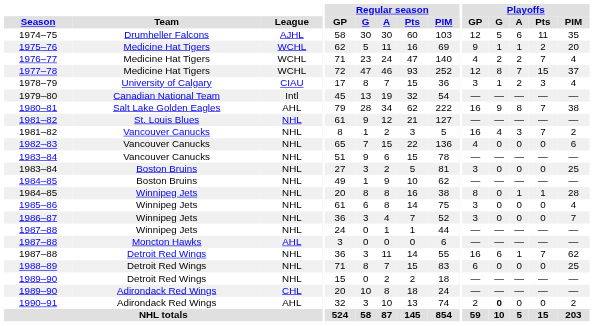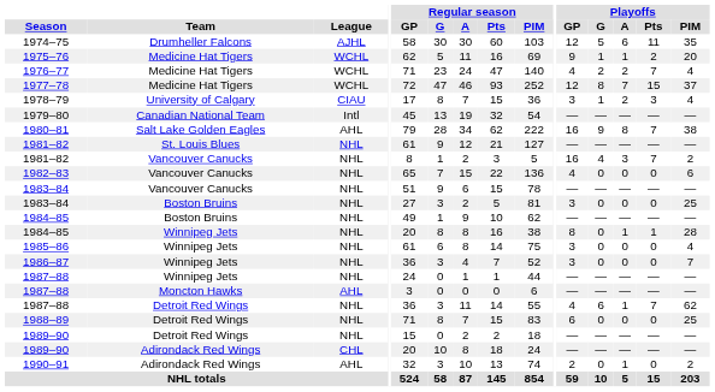 <table border="0" cellpadding="1" cellspacing="0" style="text-align:center; width:60em">
 <tr bgcolor="#e0e0e0">
 <th colspan="3" bgcolor="#ffffff"></th>
 <th rowspan="100" bgcolor="#ffffff"></th>
 <th colspan="5"><a href='#'>Regular season</a></th>
 <th rowspan="100" bgcolor="#ffffff"></th>
 <th colspan="5"><a href='#'>Playoffs</a></th>
 </tr>
 <tr bgcolor="#e0e0e0">
 <th><a href='#'>Season</a></th>
 <th>Team</th>
 <th>League</th>
 <th>GP</th>
 <th><a href='#'>G</a></th>
 <th><a href='#'>A</a></th>
 <th><a href='#'>Pts</a></th>
 <th><a href='#'>PIM</a></th>
 <th>GP</th>
 <th>G</th>
 <th>A</th>
 <th>Pts</th>
 <th>PIM</th>
 </tr>
 <tr>
 <td>1974–75</td>
 <td><a href='#'>Drumheller Falcons</a></td>
 <td><a href='#'>AJHL</a></td>
 <td>58</td>
 <td>30</td>
 <td>30</td>
 <td>60</td>
 <td>103</td>
 <td>12</td>
 <td>5</td>
 <td>6</td>
 <td>11</td>
 <td>35</td>
 </tr>
 <tr bgcolor="#f0f0f0">
 <td><a href='#'>1975–76</a></td>
 <td><a href='#'>Medicine Hat Tigers</a></td>
 <td><a href='#'>WCHL</a></td>
 <td>62</td>
 <td>5</td>
 <td>11</td>
 <td>16</td>
 <td>69</td>
 <td>9</td>
 <td>1</td>
 <td>1</td>
 <td>2</td>
 <td>20</td>
 </tr>
 <tr>
 <td><a href='#'>1976–77</a></td>
 <td>Medicine Hat Tigers</td>
 <td>WCHL</td>
 <td>71</td>
 <td>23</td>
 <td>24</td>
 <td>47</td>
 <td>140</td>
 <td>4</td>
 <td>2</td>
 <td>2</td>
 <td>7</td>
 <td>4</td>
 </tr>
 <tr bgcolor="#f0f0f0">
 <td><a href='#'>1977–78</a></td>
 <td>Medicine Hat Tigers</td>
 <td>WCHL</td>
 <td>72</td>
 <td>47</td>
 <td>46</td>
 <td>93</td>
 <td>252</td>
 <td>12</td>
 <td>8</td>
 <td>7</td>
 <td>15</td>
 <td>37</td>
 </tr>
 <tr>
 <td>1978–79</td>
 <td><a href='#'>University of Calgary</a></td>
 <td><a href='#'>CIAU</a></td>
 <td>17</td>
 <td>8</td>
 <td>7</td>
 <td>15</td>
 <td>36</td>
 <td>3</td>
 <td>1</td>
 <td>2</td>
 <td>3</td>
 <td>4</td>
 </tr>
 <tr bgcolor="#f0f0f0">
 <td>1979–80</td>
 <td><a href='#'>Canadian National Team</a></td>
 <td>Intl</td>
 <td>45</td>
 <td>13</td>
 <td>19</td>
 <td>32</td>
 <td>54</td>
 <td>—</td>
 <td>—</td>
 <td>—</td>
 <td>—</td>
 <td>—</td>
 </tr>
 <tr>
 <td><a href='#'>1980–81</a></td>
 <td><a href='#'>Salt Lake Golden Eagles</a></td>
 <td>AHL</td>
 <td>79</td>
 <td>28</td>
 <td>34</td>
 <td>62</td>
 <td>222</td>
 <td>16</td>
 <td>9</td>
 <td>8</td>
 <td>7</td>
 <td>38</td>
 </tr>
 <tr bgcolor="#f0f0f0">
 <td><a href='#'>1981–82</a></td>
 <td><a href='#'>St. Louis Blues</a></td>
 <td><a href='#'>NHL</a></td>
 <td>61</td>
 <td>9</td>
 <td>12</td>
 <td>21</td>
 <td>127</td>
 <td>—</td>
 <td>—</td>
 <td>—</td>
 <td>—</td>
 <td>—</td>
 </tr>
 <tr>
 <td>1981–82</td>
 <td><a href='#'>Vancouver Canucks</a></td>
 <td>NHL</td>
 <td>8</td>
 <td>1</td>
 <td>2</td>
 <td>3</td>
 <td>5</td>
 <td>16</td>
 <td>4</td>
 <td>3</td>
 <td>7</td>
 <td>2</td>
 </tr>
 <tr bgcolor="#f0f0f0">
 <td><a href='#'>1982–83</a></td>
 <td>Vancouver Canucks</td>
 <td>NHL</td>
 <td>65</td>
 <td>7</td>
 <td>15</td>
 <td>22</td>
 <td>136</td>
 <td>4</td>
 <td>0</td>
 <td>0</td>
 <td>0</td>
 <td>6</td>
 </tr>
 <tr>
 <td><a href='#'>1983–84</a></td>
 <td>Vancouver Canucks</td>
 <td>NHL</td>
 <td>51</td>
 <td>9</td>
 <td>6</td>
 <td>15</td>
 <td>78</td>
 <td>—</td>
 <td>—</td>
 <td>—</td>
 <td>—</td>
 <td>—</td>
 </tr>
 <tr bgcolor="#f0f0f0">
 <td>1983–84</td>
 <td><a href='#'>Boston Bruins</a></td>
 <td>NHL</td>
 <td>27</td>
 <td>3</td>
 <td>2</td>
 <td>5</td>
 <td>81</td>
 <td>3</td>
 <td>0</td>
 <td>0</td>
 <td>0</td>
 <td>25</td>
 </tr>
 <tr>
 <td><a href='#'>1984–85</a></td>
 <td>Boston Bruins</td>
 <td>NHL</td>
 <td>49</td>
 <td>1</td>
 <td>9</td>
 <td>10</td>
 <td>62</td>
 <td>—</td>
 <td>—</td>
 <td>—</td>
 <td>—</td>
 <td>—</td>
 </tr>
 <tr bgcolor="#f0f0f0">
 <td>1984–85</td>
 <td><a href='#'>Winnipeg Jets</a></td>
 <td>NHL</td>
 <td>20</td>
 <td>8</td>
 <td>8</td>
 <td>16</td>
 <td>38</td>
 <td>8</td>
 <td>0</td>
 <td>1</td>
 <td>1</td>
 <td>28</td>
 </tr>
 <tr>
 <td><a href='#'>1985–86</a></td>
 <td>Winnipeg Jets</td>
 <td>NHL</td>
 <td>61</td>
 <td>6</td>
 <td>8</td>
 <td>14</td>
 <td>75</td>
 <td>3</td>
 <td>0</td>
 <td>0</td>
 <td>0</td>
 <td>4</td>
 </tr>
 <tr bgcolor="#f0f0f0">
 <td><a href='#'>1986–87</a></td>
 <td>Winnipeg Jets</td>
 <td>NHL</td>
 <td>36</td>
 <td>3</td>
 <td>4</td>
 <td>7</td>
 <td>52</td>
 <td>3</td>
 <td>0</td>
 <td>0</td>
 <td>0</td>
 <td>7</td>
 </tr>
 <tr>
 <td><a href='#'>1987–88</a></td>
 <td>Winnipeg Jets</td>
 <td>NHL</td>
 <td>24</td>
 <td>0</td>
 <td>1</td>
 <td>1</td>
 <td>44</td>
 <td>—</td>
 <td>—</td>
 <td>—</td>
 <td>—</td>
 <td>—</td>
 </tr>
 <tr bgcolor="#f0f0f0">
 <td><a href='#'>1987–88</a></td>
 <td><a href='#'>Moncton Hawks</a></td>
 <td><a href='#'>AHL</a></td>
 <td>3</td>
 <td>0</td>
 <td>0</td>
 <td>0</td>
 <td>6</td>
 <td>—</td>
 <td>—</td>
 <td>—</td>
 <td>—</td>
 <td>—</td>
 </tr>
 <tr>
 <td>1987–88</td>
 <td><a href='#'>Detroit Red Wings</a></td>
 <td>NHL</td>
 <td>36</td>
 <td>3</td>
 <td>11</td>
 <td>14</td>
 <td>55</td>
-<td>16</td>
+<td>4</td>
 <td>6</td>
 <td>1</td>
 <td>7</td>
 <td>62</td>
 </tr>
 <tr bgcolor="#f0f0f0">
 <td><a href='#'>1988–89</a></td>
 <td>Detroit Red Wings</td>
 <td>NHL</td>
 <td>71</td>
 <td>8</td>
 <td>7</td>
 <td>15</td>
 <td>83</td>
 <td>6</td>
 <td>0</td>
 <td>0</td>
 <td>0</td>
 <td>25</td>
 </tr>
 <tr>
 <td><a href='#'>1989–90</a></td>
 <td>Detroit Red Wings</td>
 <td>NHL</td>
 <td>15</td>
 <td>0</td>
 <td>2</td>
 <td>2</td>
 <td>18</td>
 <td>—</td>
 <td>—</td>
 <td>—</td>
 <td>—</td>
 <td>—</td>
 </tr>
 <tr bgcolor="#f0f0f0">
 <td><a href='#'>1989–90</a></td>
 <td><a href='#'>Adirondack Red Wings</a></td>
 <td><a href='#'>CHL</a></td>
 <td>20</td>
 <td>10</td>
 <td>8</td>
 <td>18</td>
 <td>24</td>
 <td>—</td>
 <td>—</td>
 <td>—</td>
 <td>—</td>
 <td>—</td>
 </tr>
 <tr>
 <td><a href='#'>1990–91</a></td>
 <td>Adirondack Red Wings</td>
 <td>AHL</td>
 <td>32</td>
 <td>3</td>
 <td>10</td>
 <td>13</td>
 <td>74</td>
 <td>2</td>
-<td><strong>0</strong></td>
 <td>0</td>
+<td>1</td>
 <td>0</td>
 <td>2</td>
 </tr>
 <tr bgcolor="#e0e0e0">
 <th colspan="3">NHL totals</th>
 <th>524</th>
 <th>58</th>
 <th>87</th>
 <th>145</th>
 <th>854</th>
 <th>59</th>
 <th>10</th>
 <th>5</th>
 <th>15</th>
 <th>203</th>
 </tr>
 </table>
